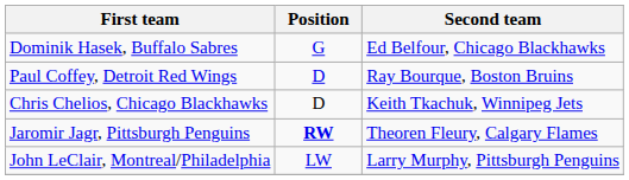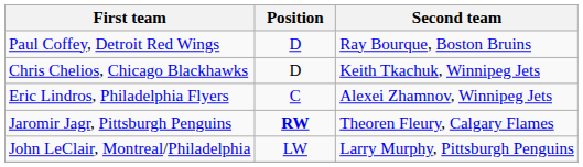 <table class="wikitable">
 <tr>
 <th>First team</th>
 <th>  Position  </th>
 <th>Second team</th>
-</tr>
-<tr>
-<td><a href='#'>Dominik Hasek</a>, <a href='#'>Buffalo Sabres</a></td>
-<td align=center><a href='#'>G</a></td>
-<td><a href='#'>Ed Belfour</a>, <a href='#'>Chicago Blackhawks</a></td>
 </tr>
 <tr>
 <td><a href='#'>Paul Coffey</a>, <a href='#'>Detroit Red Wings</a></td>
 <td align=center><a href='#'>D</a></td>
 <td><a href='#'>Ray Bourque</a>, <a href='#'>Boston Bruins</a></td>
 </tr>
 <tr>
 <td><a href='#'>Chris Chelios</a>, <a href='#'>Chicago Blackhawks</a></td>
 <td align=center>D</td>
 <td><a href='#'>Keith Tkachuk</a>, <a href='#'>Winnipeg Jets</a></td>
+</tr>
+<tr>
+<td><a href='#'>Eric Lindros</a>, <a href='#'>Philadelphia Flyers</a></td>
+<td align=center><a href='#'>C</a></td>
+<td><a href='#'>Alexei Zhamnov</a>, <a href='#'>Winnipeg Jets</a></td>
 </tr>
 <tr>
 <td><a href='#'>Jaromir Jagr</a>, <a href='#'>Pittsburgh Penguins</a></td>
 <td align=center><strong><a href='#'>RW</a></strong></td>
 <td><a href='#'>Theoren Fleury</a>, <a href='#'>Calgary Flames</a></td>
 </tr>
 <tr>
 <td><a href='#'>John LeClair</a>, <a href='#'>Montreal</a>/<a href='#'>Philadelphia</a></td>
 <td align=center><a href='#'>LW</a></td>
 <td><a href='#'>Larry Murphy</a>, <a href='#'>Pittsburgh Penguins</a></td>
 </tr>
 <tr>
 </tr>
 </table>
